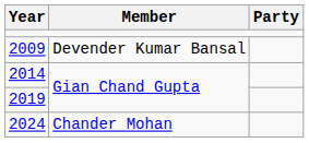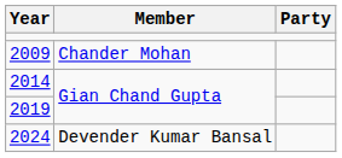 <table class="wikitable">
 <tr>
 <th>Year</th>
 <th>Member</th>
 <th colspan=2>Party</th>
 </tr>
 <tr>
 <td colspan="4"></td>
 </tr>
 <tr>
 <td><a href='#'>2009</a></td>
-<td>Devender Kumar Bansal</td>
+<td><a href='#'>Chander Mohan</a></td>
 <td></td>
 </tr>
 <tr>
 <td><a href='#'>2014</a></td>
 <td rowspan=2><a href='#'>Gian Chand Gupta</a></td>
 <td></td>
 </tr>
 <tr>
 <td><a href='#'>2019</a></td>
 </tr>
 <tr>
 <td><a href='#'>2024</a></td>
-<td><a href='#'>Chander Mohan</a></td>
+<td>Devender Kumar Bansal</td>
 <td></td>
 </tr>
 </table>
